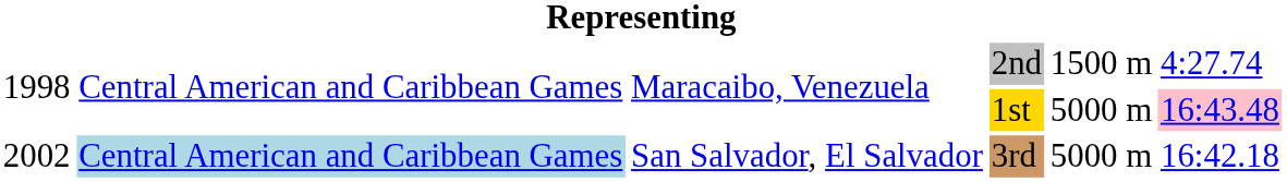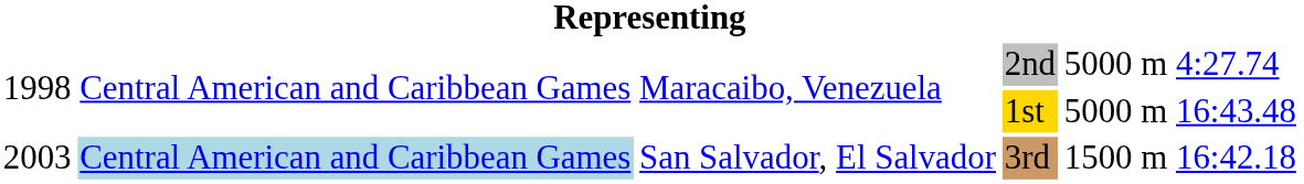 <table>
 <tr>
 <th colspan="6">Representing </th>
 </tr>
 <tr>
 <td rowspan=2>1998</td>
 <td rowspan=2><a href='#'>Central American and Caribbean Games</a></td>
 <td rowspan=2><a href='#'>Maracaibo, Venezuela</a></td>
 <td bgcolor=silver>2nd</td>
-<td>1500 m</td>
+<td>5000 m</td>
 <td><a href='#'>4:27.74</a></td>
 </tr>
 <tr>
 <td bgcolor=gold>1st</td>
 <td>5000 m</td>
-<td style="background: pink;"><a href='#'>16:43.48</a></td>
+<td><a href='#'>16:43.48</a></td>
 </tr>
 <tr>
-<td>2002</td>
+<td>2003</td>
 <td style="background: lightblue;"><a href='#'>Central American and Caribbean Games</a></td>
 <td><a href='#'>San Salvador</a>, <a href='#'>El Salvador</a></td>
 <td bgcolor="cc9966">3rd</td>
-<td>5000 m</td>
+<td>1500 m</td>
 <td><a href='#'>16:42.18</a></td>
 </tr>
 </table>
